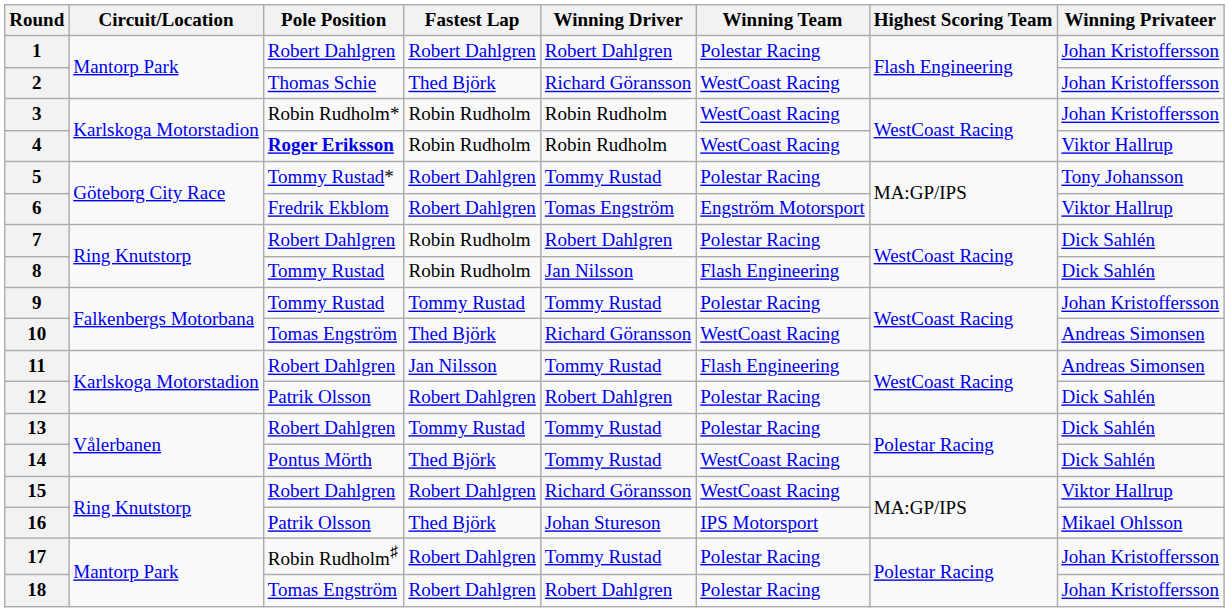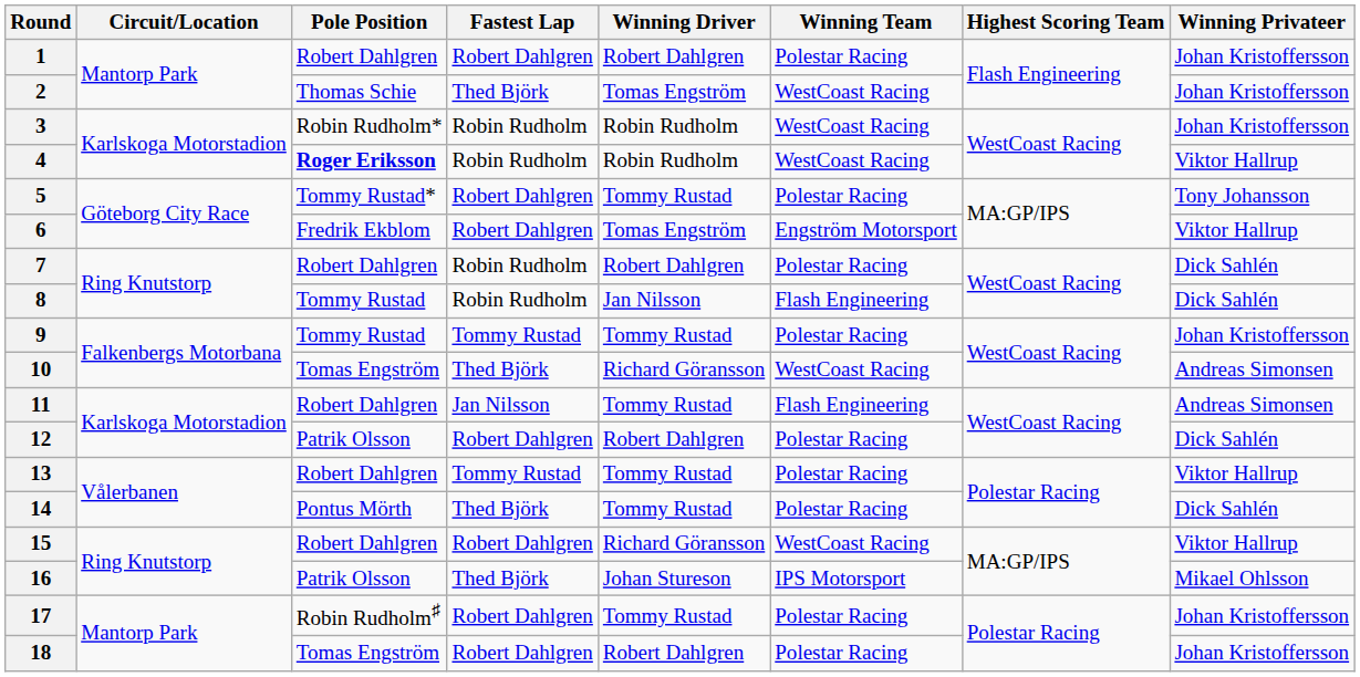 <table class="wikitable" style="font-size: 85%">
 <tr>
 <th>Round</th>
 <th>Circuit/Location</th>
 <th>Pole Position</th>
 <th>Fastest Lap</th>
 <th>Winning Driver</th>
 <th>Winning Team</th>
 <th>Highest Scoring Team</th>
 <th>Winning Privateer</th>
 </tr>
 <tr>
 <th>1</th>
 <td rowspan=2> <a href='#'>Mantorp Park</a></td>
 <td> <a href='#'>Robert Dahlgren</a></td>
 <td> <a href='#'>Robert Dahlgren</a></td>
 <td> <a href='#'>Robert Dahlgren</a></td>
 <td><a href='#'>Polestar Racing</a></td>
 <td rowspan=2><a href='#'>Flash Engineering</a></td>
 <td> <a href='#'>Johan Kristoffersson</a></td>
 </tr>
 <tr>
 <th>2</th>
 <td> <a href='#'>Thomas Schie</a></td>
 <td> <a href='#'>Thed Björk</a></td>
-<td> <a href='#'>Richard Göransson</a></td>
+<td> <a href='#'>Tomas Engström</a></td>
 <td><a href='#'>WestCoast Racing</a></td>
 <td> <a href='#'>Johan Kristoffersson</a></td>
 </tr>
 <tr>
 <th>3</th>
 <td rowspan=2> <a href='#'>Karlskoga Motorstadion</a></td>
 <td> Robin Rudholm*</td>
 <td> Robin Rudholm</td>
 <td> Robin Rudholm</td>
 <td><a href='#'>WestCoast Racing</a></td>
 <td rowspan=2><a href='#'>WestCoast Racing</a></td>
 <td> <a href='#'>Johan Kristoffersson</a></td>
 </tr>
 <tr>
 <th>4</th>
 <td><strong> <a href='#'>Roger Eriksson</a></strong></td>
 <td> Robin Rudholm</td>
 <td> Robin Rudholm</td>
 <td><a href='#'>WestCoast Racing</a></td>
 <td> <a href='#'>Viktor Hallrup</a></td>
 </tr>
 <tr>
 <th>5</th>
 <td rowspan=2> <a href='#'>Göteborg City Race</a></td>
 <td> <a href='#'>Tommy Rustad</a>*</td>
 <td> <a href='#'>Robert Dahlgren</a></td>
 <td> <a href='#'>Tommy Rustad</a></td>
 <td><a href='#'>Polestar Racing</a></td>
 <td rowspan=2>MA:GP/IPS</td>
 <td> <a href='#'>Tony Johansson</a></td>
 </tr>
 <tr>
 <th>6</th>
 <td> <a href='#'>Fredrik Ekblom</a></td>
 <td> <a href='#'>Robert Dahlgren</a></td>
 <td> <a href='#'>Tomas Engström</a></td>
 <td><a href='#'>Engström Motorsport</a></td>
 <td> <a href='#'>Viktor Hallrup</a></td>
 </tr>
 <tr>
 <th>7</th>
 <td rowspan=2> <a href='#'>Ring Knutstorp</a></td>
 <td> <a href='#'>Robert Dahlgren</a></td>
 <td> Robin Rudholm</td>
 <td> <a href='#'>Robert Dahlgren</a></td>
 <td><a href='#'>Polestar Racing</a></td>
 <td rowspan=2><a href='#'>WestCoast Racing</a></td>
 <td> <a href='#'>Dick Sahlén</a></td>
 </tr>
 <tr>
 <th>8</th>
 <td> <a href='#'>Tommy Rustad</a></td>
 <td> Robin Rudholm</td>
 <td> <a href='#'>Jan Nilsson</a></td>
 <td><a href='#'>Flash Engineering</a></td>
 <td> <a href='#'>Dick Sahlén</a></td>
 </tr>
 <tr>
 <th>9</th>
 <td rowspan=2> <a href='#'>Falkenbergs Motorbana</a></td>
 <td> <a href='#'>Tommy Rustad</a></td>
 <td> <a href='#'>Tommy Rustad</a></td>
 <td> <a href='#'>Tommy Rustad</a></td>
 <td><a href='#'>Polestar Racing</a></td>
 <td rowspan=2><a href='#'>WestCoast Racing</a></td>
 <td> <a href='#'>Johan Kristoffersson</a></td>
 </tr>
 <tr>
 <th>10</th>
 <td> <a href='#'>Tomas Engström</a></td>
 <td> <a href='#'>Thed Björk</a></td>
 <td> <a href='#'>Richard Göransson</a></td>
 <td><a href='#'>WestCoast Racing</a></td>
 <td> <a href='#'>Andreas Simonsen</a></td>
 </tr>
 <tr>
 <th>11</th>
 <td rowspan=2> <a href='#'>Karlskoga Motorstadion</a></td>
 <td> <a href='#'>Robert Dahlgren</a></td>
 <td> <a href='#'>Jan Nilsson</a></td>
 <td> <a href='#'>Tommy Rustad</a></td>
 <td><a href='#'>Flash Engineering</a></td>
 <td rowspan=2><a href='#'>WestCoast Racing</a></td>
 <td> <a href='#'>Andreas Simonsen</a></td>
 </tr>
 <tr>
 <th>12</th>
 <td> <a href='#'>Patrik Olsson</a></td>
 <td> <a href='#'>Robert Dahlgren</a></td>
 <td> <a href='#'>Robert Dahlgren</a></td>
 <td><a href='#'>Polestar Racing</a></td>
 <td> <a href='#'>Dick Sahlén</a></td>
 </tr>
 <tr>
 <th>13</th>
 <td rowspan=2> <a href='#'>Vålerbanen</a></td>
 <td> <a href='#'>Robert Dahlgren</a></td>
 <td> <a href='#'>Tommy Rustad</a></td>
 <td> <a href='#'>Tommy Rustad</a></td>
 <td><a href='#'>Polestar Racing</a></td>
 <td rowspan=2><a href='#'>Polestar Racing</a></td>
-<td> <a href='#'>Dick Sahlén</a></td>
+<td> <a href='#'>Viktor Hallrup</a></td>
 </tr>
 <tr>
 <th>14</th>
 <td> <a href='#'>Pontus Mörth</a></td>
 <td> <a href='#'>Thed Björk</a></td>
 <td> <a href='#'>Tommy Rustad</a></td>
-<td><a href='#'>WestCoast Racing</a></td>
+<td><a href='#'>Polestar Racing</a></td>
 <td> <a href='#'>Dick Sahlén</a></td>
 </tr>
 <tr>
 <th>15</th>
 <td rowspan=2> <a href='#'>Ring Knutstorp</a></td>
 <td> <a href='#'>Robert Dahlgren</a></td>
 <td> <a href='#'>Robert Dahlgren</a></td>
 <td> <a href='#'>Richard Göransson</a></td>
 <td><a href='#'>WestCoast Racing</a></td>
 <td rowspan=2>MA:GP/IPS</td>
 <td> <a href='#'>Viktor Hallrup</a></td>
 </tr>
 <tr>
 <th>16</th>
 <td> <a href='#'>Patrik Olsson</a></td>
 <td> <a href='#'>Thed Björk</a></td>
 <td> <a href='#'>Johan Stureson</a></td>
 <td><a href='#'>IPS Motorsport</a></td>
 <td> <a href='#'>Mikael Ohlsson</a></td>
 </tr>
 <tr>
 <th>17</th>
 <td rowspan=2> <a href='#'>Mantorp Park</a></td>
 <td> Robin Rudholm<sup>♯</sup></td>
 <td> <a href='#'>Robert Dahlgren</a></td>
 <td> <a href='#'>Tommy Rustad</a></td>
 <td><a href='#'>Polestar Racing</a></td>
 <td rowspan=2><a href='#'>Polestar Racing</a></td>
 <td> <a href='#'>Johan Kristoffersson</a></td>
 </tr>
 <tr>
 <th>18</th>
 <td> <a href='#'>Tomas Engström</a></td>
 <td> <a href='#'>Robert Dahlgren</a></td>
 <td> <a href='#'>Robert Dahlgren</a></td>
 <td><a href='#'>Polestar Racing</a></td>
 <td> <a href='#'>Johan Kristoffersson</a></td>
 </tr>
 </table>
